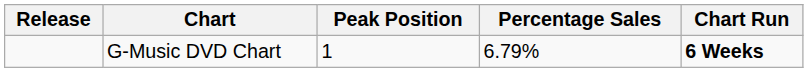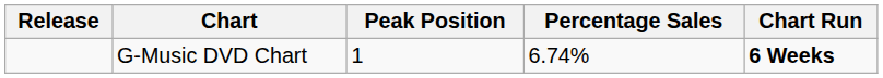 <table class="wikitable" style="width:650px;">
 <tr>
 <th>Release</th>
 <th>Chart</th>
 <th>Peak Position</th>
 <th>Percentage Sales</th>
 <th>Chart Run</th>
 </tr>
 <tr>
 <td rowspan="4"></td>
 <td>G-Music DVD Chart</td>
 <td>1</td>
-<td>6.79%</td>
+<td>6.74%</td>
 <td><strong>6 Weeks</strong></td>
 </tr>
 </table>
